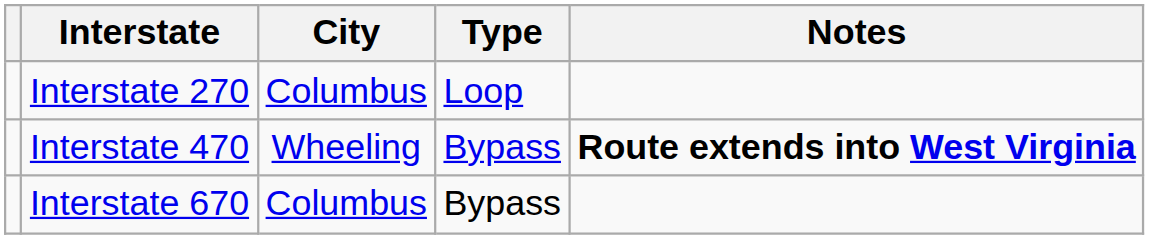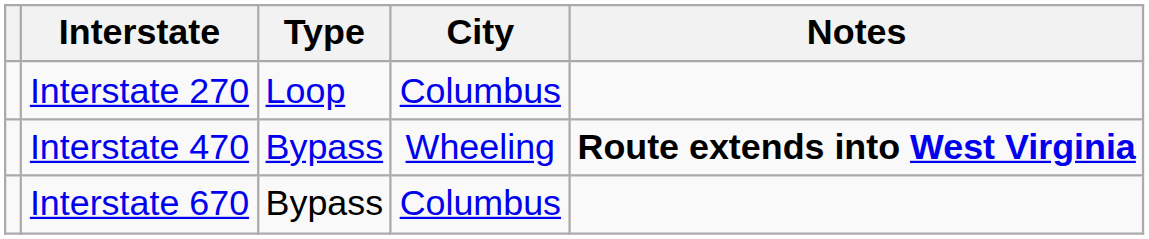 <table class="wikitable">
 <tr>
 <th></th>
 <th>Interstate</th>
+<th>Type</th>
 <th>City</th>
-<th>Type</th>
 <th>Notes</th>
 </tr>
 <tr>
 <td></td>
 <td><a href='#'>Interstate 270</a></td>
+<td aligh="left"><a href='#'>Loop</a></td>
 <td style="text-align:center;"><a href='#'>Columbus</a></td>
-<td aligh="left"><a href='#'>Loop</a></td>
 <td></td>
 </tr>
 <tr>
 <td></td>
 <td><a href='#'>Interstate 470</a></td>
+<td aligh="left"><a href='#'>Bypass</a></td>
 <td style="text-align:center;"><a href='#'>Wheeling</a></td>
-<td aligh="left"><a href='#'>Bypass</a></td>
 <td><strong>Route extends into <a href='#'>West Virginia</a></strong></td>
 </tr>
 <tr>
 <td></td>
 <td><a href='#'>Interstate 670</a></td>
+<td aligh="left">Bypass</td>
 <td style="text-align:center;"><a href='#'>Columbus</a></td>
-<td aligh="left">Bypass</td>
 <td></td>
 </tr>
 </table>
